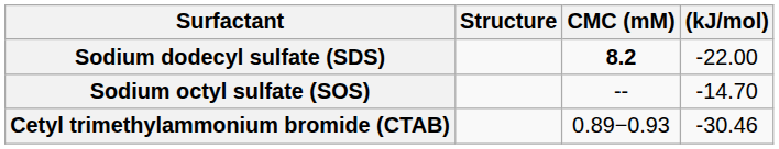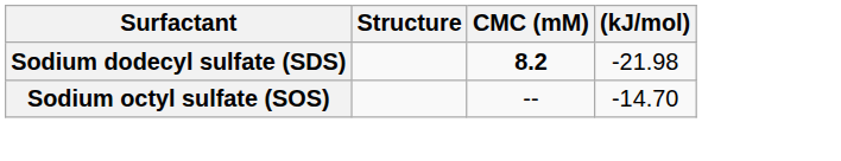 <table class="wikitable" style="text-align: center;">
 <tr>
 <th>Surfactant</th>
 <th>Structure</th>
 <th>CMC (mM)</th>
 <th> (kJ/mol)</th>
 </tr>
 <tr valign="top">
 <th rowspan="1">Sodium dodecyl sulfate (SDS)</th>
 <td rowspan="1"></td>
 <td rowspan="1"><strong>8.2</strong></td>
-<td rowspan="1">-22.00</td>
+<td rowspan="1">-21.98</td>
 </tr>
 <tr>
 <th rowspan="1">Sodium octyl sulfate (SOS)</th>
 <td rowspan="1"></td>
 <td rowspan="1">--</td>
 <td rowspan="1">-14.70</td>
 </tr>
-<tr>
-<th rowspan="1">Cetyl trimethylammonium bromide (CTAB)</th>
-<td rowspan="1"></td>
-<td rowspan="1">0.89−0.93</td>
-<td rowspan="1">-30.46</td>
-</tr>
 </table>
